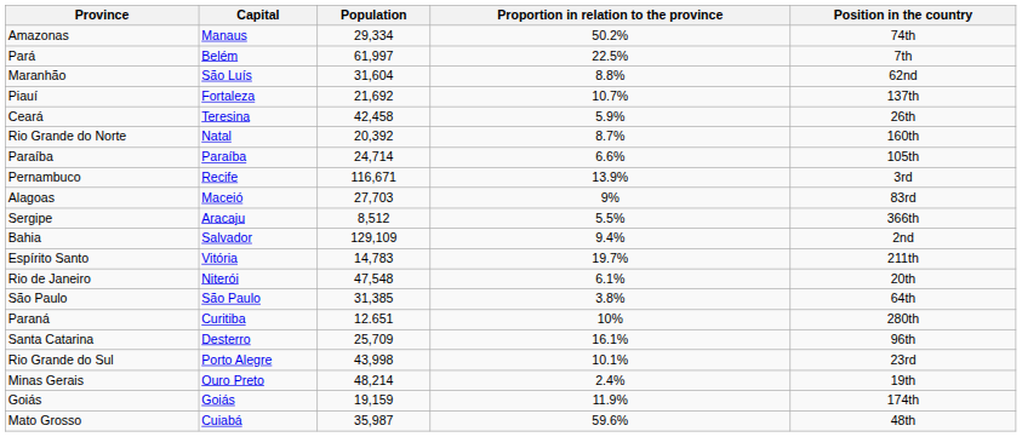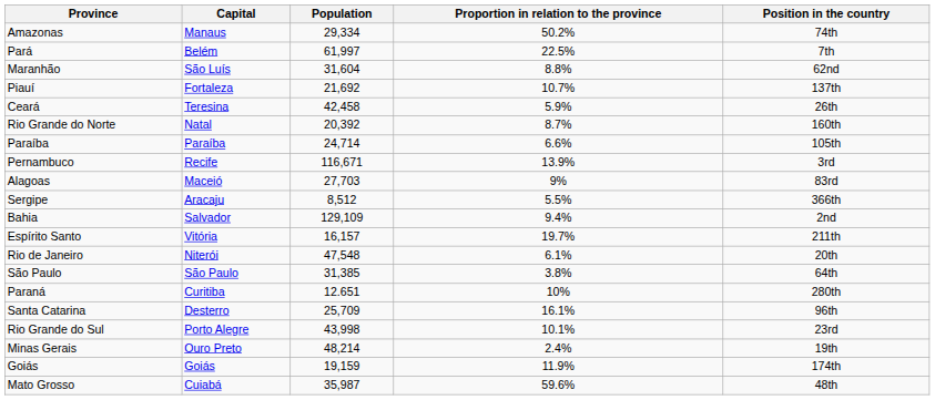 <table width="100%" class="wikitable sortable" style="text-align:center;">
 <tr>
 <th>Province</th>
 <th>Capital</th>
 <th>Population</th>
 <th>Proportion in relation to the province</th>
 <th>Position in the country</th>
 </tr>
 <tr>
 <td style="text-align:left;">Amazonas</td>
 <td style="text-align:left;"><a href='#'>Manaus</a></td>
 <td>29,334</td>
 <td>50.2%</td>
 <td>74th</td>
 </tr>
 <tr>
 <td style="text-align:left;">Pará</td>
 <td style="text-align:left;"><a href='#'>Belém</a></td>
 <td>61,997</td>
 <td>22.5%</td>
 <td>7th</td>
 </tr>
 <tr>
 <td style="text-align:left;">Maranhão</td>
 <td style="text-align:left;"><a href='#'>São Luís</a></td>
 <td>31,604</td>
 <td>8.8%</td>
 <td>62nd</td>
 </tr>
 <tr>
 <td style="text-align:left;">Piauí</td>
 <td style="text-align:left;"><a href='#'>Fortaleza</a></td>
 <td>21,692</td>
 <td>10.7%</td>
 <td>137th</td>
 </tr>
 <tr>
 <td style="text-align:left;">Ceará</td>
 <td style="text-align:left;"><a href='#'>Teresina</a></td>
 <td>42,458</td>
 <td>5.9%</td>
 <td>26th</td>
 </tr>
 <tr>
 <td style="text-align:left;">Rio Grande do Norte</td>
 <td style="text-align:left;"><a href='#'>Natal</a></td>
 <td>20,392</td>
 <td>8.7%</td>
 <td>160th</td>
 </tr>
 <tr>
 <td style="text-align:left;">Paraíba</td>
 <td style="text-align:left;"><a href='#'>Paraíba</a></td>
 <td>24,714</td>
 <td>6.6%</td>
 <td>105th</td>
 </tr>
 <tr>
 <td style="text-align:left;">Pernambuco</td>
 <td style="text-align:left;"><a href='#'>Recife</a></td>
 <td>116,671</td>
 <td>13.9%</td>
 <td>3rd</td>
 </tr>
 <tr>
 <td style="text-align:left;">Alagoas</td>
 <td style="text-align:left;"><a href='#'>Maceió</a></td>
 <td>27,703</td>
 <td>9%</td>
 <td>83rd</td>
 </tr>
 <tr>
 <td style="text-align:left;">Sergipe</td>
 <td style="text-align:left;"><a href='#'>Aracaju</a></td>
 <td>8,512</td>
 <td>5.5%</td>
 <td>366th</td>
 </tr>
 <tr>
 <td style="text-align:left;">Bahia</td>
 <td style="text-align:left;"><a href='#'>Salvador</a></td>
 <td>129,109</td>
 <td>9.4%</td>
 <td>2nd</td>
 </tr>
 <tr>
 <td style="text-align:left;">Espírito Santo</td>
 <td style="text-align:left;"><a href='#'>Vitória</a></td>
-<td>14,783</td>
+<td>16,157</td>
 <td>19.7%</td>
 <td>211th</td>
 </tr>
 <tr>
 <td style="text-align:left;">Rio de Janeiro</td>
 <td style="text-align:left;"><a href='#'>Niterói</a></td>
 <td>47,548</td>
 <td>6.1%</td>
 <td>20th</td>
 </tr>
 <tr>
 <td style="text-align:left;">São Paulo</td>
 <td style="text-align:left;"><a href='#'>São Paulo</a></td>
 <td>31,385</td>
 <td>3.8%</td>
 <td>64th</td>
 </tr>
 <tr>
 <td style="text-align:left;">Paraná</td>
 <td style="text-align:left;"><a href='#'>Curitiba</a></td>
 <td>12.651</td>
 <td>10%</td>
 <td>280th</td>
 </tr>
 <tr>
 <td style="text-align:left;">Santa Catarina</td>
 <td style="text-align:left;"><a href='#'>Desterro</a></td>
 <td>25,709</td>
 <td>16.1%</td>
 <td>96th</td>
 </tr>
 <tr>
 <td style="text-align:left;">Rio Grande do Sul</td>
 <td style="text-align:left;"><a href='#'>Porto Alegre</a></td>
 <td>43,998</td>
 <td>10.1%</td>
 <td>23rd</td>
 </tr>
 <tr>
 <td style="text-align:left;">Minas Gerais</td>
 <td style="text-align:left;"><a href='#'>Ouro Preto</a></td>
 <td>48,214</td>
 <td>2.4%</td>
 <td>19th</td>
 </tr>
 <tr>
 <td style="text-align:left;">Goiás</td>
 <td style="text-align:left;"><a href='#'>Goiás</a></td>
 <td>19,159</td>
 <td>11.9%</td>
 <td>174th</td>
 </tr>
 <tr>
 <td style="text-align:left;">Mato Grosso</td>
 <td style="text-align:left;"><a href='#'>Cuiabá</a></td>
 <td>35,987</td>
 <td>59.6%</td>
 <td>48th</td>
 </tr>
 </table>
